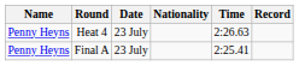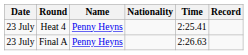 <table class="wikitable" style="text-align:center">
 <tr>
+<th>Date</th>
+<th>Round</th>
 <th>Name</th>
-<th>Round</th>
-<th>Date</th>
 <th>Nationality</th>
 <th>Time</th>
 <th>Record</th>
 </tr>
 <tr>
+<td>23 July</td>
+<td>Heat 4</td>
 <td align="left"><a href='#'>Penny Heyns</a></td>
-<td>Heat 4</td>
+<td align="left"></td>
+<td>2:25.41</td>
+<td></td>
+</tr>
+<tr>
 <td>23 July</td>
+<td>Final A</td>
+<td align="left"><a href='#'>Penny Heyns</a></td>
 <td align="left"></td>
 <td>2:26.63</td>
 <td></td>
 </tr>
-<tr>
-<td align="left"><a href='#'>Penny Heyns</a></td>
-<td>Final A</td>
-<td>23 July</td>
-<td align="left"></td>
-<td>2:25.41</td>
-<td></td>
-</tr>
 </table>
